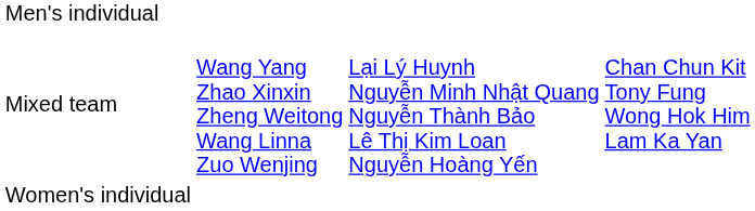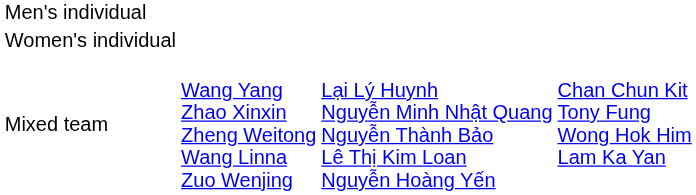 <table>
 <tr>
 <td>Men's individual<br></td>
+<td></td>
+<td></td>
+<td></td>
+</tr>
+<tr>
+<td>Women's individual<br></td>
 <td></td>
 <td></td>
 <td></td>
 </tr>
 <tr>
 <td>Mixed team<br></td>
 <td><br><a href='#'>Wang Yang</a><br><a href='#'>Zhao Xinxin</a><br><a href='#'>Zheng Weitong</a><br><a href='#'>Wang Linna</a><br><a href='#'>Zuo Wenjing</a></td>
 <td><br><a href='#'>Lại Lý Huynh</a><br><a href='#'>Nguyễn Minh Nhật Quang</a><br><a href='#'>Nguyễn Thành Bảo</a><br><a href='#'>Lê Thị Kim Loan</a><br><a href='#'>Nguyễn Hoàng Yến</a></td>
 <td valign=top><br><a href='#'>Chan Chun Kit</a><br><a href='#'>Tony Fung</a><br><a href='#'>Wong Hok Him</a><br><a href='#'>Lam Ka Yan</a></td>
 </tr>
-<tr>
-<td>Women's individual<br></td>
-<td></td>
-<td></td>
-<td></td>
-</tr>
 </table>
